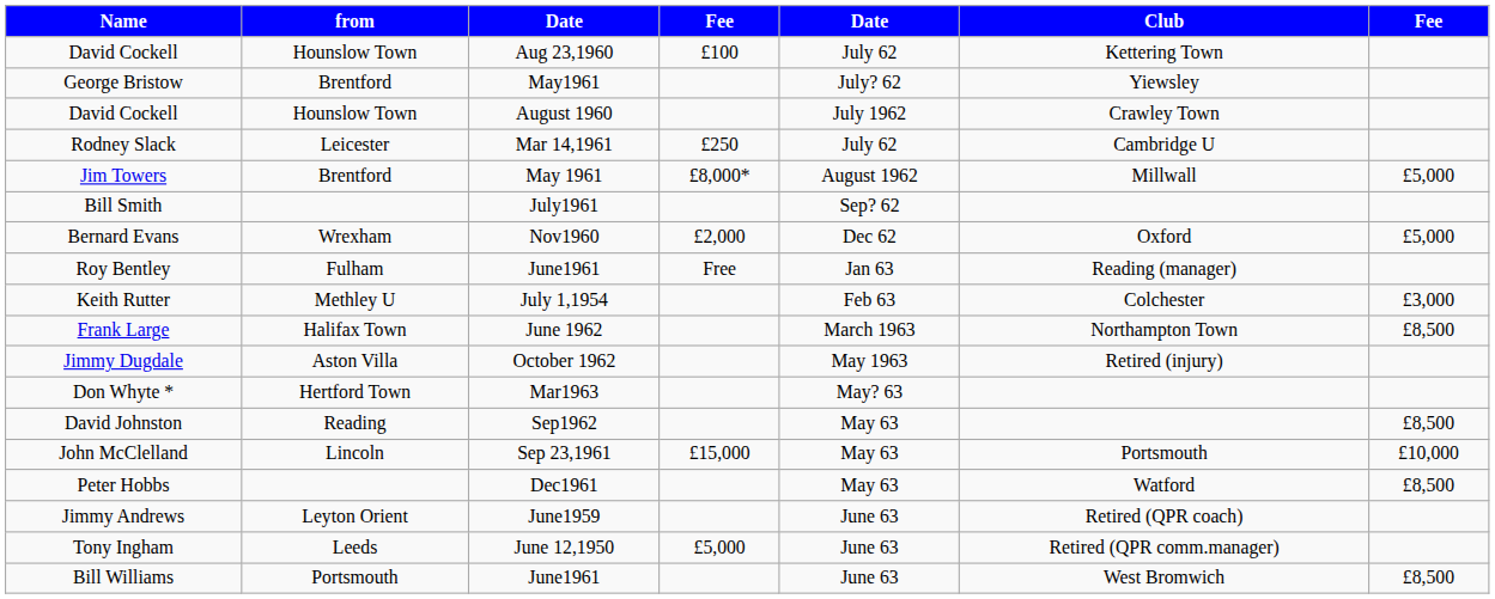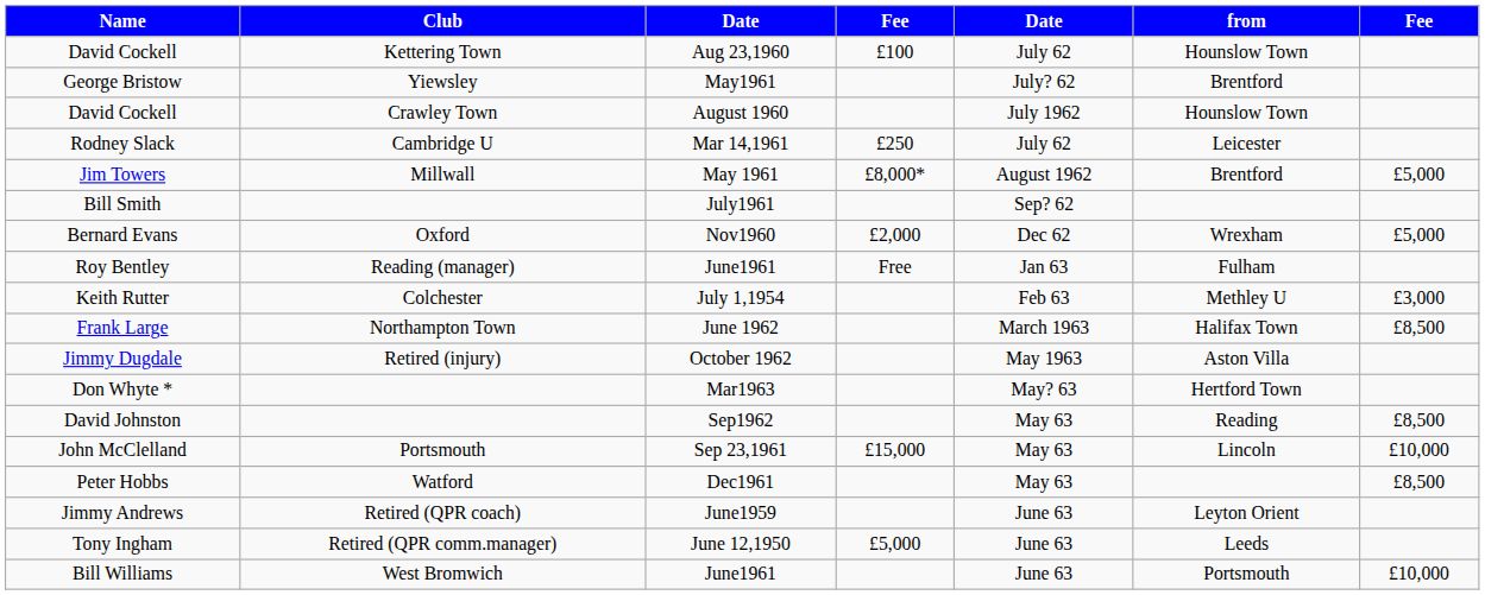 <table class="wikitable" style="text-align:center; font-size:90%; width:90%;">
 <tr>
 <th style="background:#0000FF; color:#FFFFFF; text-align:center;"><strong>Name</strong></th>
-<th style="background:#0000FF; color:#FFFFFF; text-align:center;">from</th>
+<th style="background:#0000FF; color:#FFFFFF; text-align:center;">Club</th>
 <th style="background:#0000FF; color:#FFFFFF; text-align:center;">Date</th>
 <th style="background:#0000FF; color:#FFFFFF; text-align:center;">Fee</th>
 <th style="background:#0000FF; color:#FFFFFF; text-align:center;"><strong>Date</strong></th>
-<th style="background:#0000FF; color:#FFFFFF; text-align:center;">Club</th>
+<th style="background:#0000FF; color:#FFFFFF; text-align:center;">from</th>
 <th style="background:#0000FF; color:#FFFFFF; text-align:center;"><strong>Fee</strong></th>
 </tr>
 <tr>
 <td>David Cockell</td>
-<td>Hounslow Town</td>
+<td>Kettering Town</td>
 <td>Aug 23,1960</td>
 <td>£100</td>
 <td>July 62</td>
-<td>Kettering Town</td>
+<td>Hounslow Town</td>
 <td></td>
 </tr>
 <tr>
 <td>George Bristow</td>
-<td>Brentford</td>
+<td>Yiewsley</td>
 <td>May1961</td>
 <td></td>
 <td>July? 62</td>
-<td>Yiewsley</td>
+<td>Brentford</td>
 <td></td>
 </tr>
 <tr>
 <td>David Cockell</td>
-<td>Hounslow Town</td>
+<td>Crawley Town</td>
 <td>August 1960</td>
 <td></td>
 <td>July 1962</td>
-<td>Crawley Town</td>
+<td>Hounslow Town</td>
 <td></td>
 </tr>
 <tr>
 <td>Rodney Slack</td>
-<td>Leicester</td>
+<td>Cambridge U</td>
 <td>Mar 14,1961</td>
 <td>£250</td>
 <td>July 62</td>
-<td>Cambridge U</td>
+<td>Leicester</td>
 <td></td>
 </tr>
 <tr>
 <td><a href='#'>Jim Towers</a></td>
-<td>Brentford</td>
+<td>Millwall</td>
 <td>May 1961</td>
 <td>£8,000*</td>
 <td>August 1962</td>
-<td>Millwall</td>
+<td>Brentford</td>
 <td>£5,000</td>
 </tr>
 <tr>
 <td>Bill Smith</td>
 <td></td>
 <td>July1961</td>
 <td></td>
 <td>Sep? 62</td>
 <td></td>
 <td></td>
 </tr>
 <tr>
 <td>Bernard Evans</td>
-<td>Wrexham</td>
+<td>Oxford</td>
 <td>Nov1960</td>
 <td>£2,000</td>
 <td>Dec 62</td>
-<td>Oxford</td>
+<td>Wrexham</td>
 <td>£5,000</td>
 </tr>
 <tr>
 <td>Roy Bentley</td>
-<td>Fulham</td>
+<td>Reading (manager)</td>
 <td>June1961</td>
 <td>Free</td>
 <td>Jan 63</td>
-<td>Reading (manager)</td>
+<td>Fulham</td>
 <td></td>
 </tr>
 <tr>
 <td>Keith Rutter</td>
-<td>Methley U</td>
+<td>Colchester</td>
 <td>July 1,1954</td>
 <td></td>
 <td>Feb 63</td>
-<td>Colchester</td>
+<td>Methley U</td>
 <td>£3,000</td>
 </tr>
 <tr>
 <td><a href='#'>Frank Large</a></td>
-<td>Halifax Town</td>
+<td>Northampton Town</td>
 <td>June 1962</td>
 <td></td>
 <td>March 1963</td>
-<td>Northampton Town</td>
+<td>Halifax Town</td>
 <td>£8,500</td>
 </tr>
 <tr>
 <td><a href='#'>Jimmy Dugdale</a></td>
-<td>Aston Villa</td>
+<td>Retired (injury)</td>
 <td>October 1962</td>
 <td></td>
 <td>May 1963</td>
-<td>Retired (injury)</td>
+<td>Aston Villa</td>
 <td></td>
 </tr>
 <tr>
 <td>Don Whyte *</td>
-<td>Hertford Town</td>
+<td></td>
 <td>Mar1963</td>
 <td></td>
 <td>May? 63</td>
-<td></td>
+<td>Hertford Town</td>
 <td></td>
 </tr>
 <tr>
 <td>David Johnston</td>
+<td></td>
+<td>Sep1962</td>
+<td></td>
+<td>May 63</td>
 <td>Reading</td>
-<td>Sep1962</td>
+<td>£8,500</td>
+</tr>
+<tr>
+<td>John McClelland</td>
+<td>Portsmouth</td>
+<td>Sep 23,1961</td>
+<td>£15,000</td>
+<td>May 63</td>
+<td>Lincoln</td>
+<td>£10,000</td>
+</tr>
+<tr>
+<td>Peter Hobbs</td>
+<td>Watford</td>
+<td>Dec1961</td>
 <td></td>
 <td>May 63</td>
 <td></td>
 <td>£8,500</td>
 </tr>
 <tr>
-<td>John McClelland</td>
-<td>Lincoln</td>
-<td>Sep 23,1961</td>
-<td>£15,000</td>
-<td>May 63</td>
-<td>Portsmouth</td>
-<td>£10,000</td>
-</tr>
-<tr>
-<td>Peter Hobbs</td>
-<td></td>
-<td>Dec1961</td>
-<td></td>
-<td>May 63</td>
-<td>Watford</td>
-<td>£8,500</td>
-</tr>
-<tr>
 <td>Jimmy Andrews</td>
-<td>Leyton Orient</td>
+<td>Retired (QPR coach)</td>
 <td>June1959</td>
 <td></td>
 <td>June 63</td>
-<td>Retired (QPR coach)</td>
+<td>Leyton Orient</td>
 <td></td>
 </tr>
 <tr>
 <td>Tony Ingham</td>
-<td>Leeds</td>
+<td>Retired (QPR comm.manager)</td>
 <td>June 12,1950</td>
 <td>£5,000</td>
 <td>June 63</td>
-<td>Retired (QPR comm.manager)</td>
+<td>Leeds</td>
 <td></td>
 </tr>
 <tr>
 <td>Bill Williams</td>
-<td>Portsmouth</td>
+<td>West Bromwich</td>
 <td>June1961</td>
 <td></td>
 <td>June 63</td>
-<td>West Bromwich</td>
-<td>£8,500</td>
+<td>Portsmouth</td>
+<td>£10,000</td>
 </tr>
 </table>
